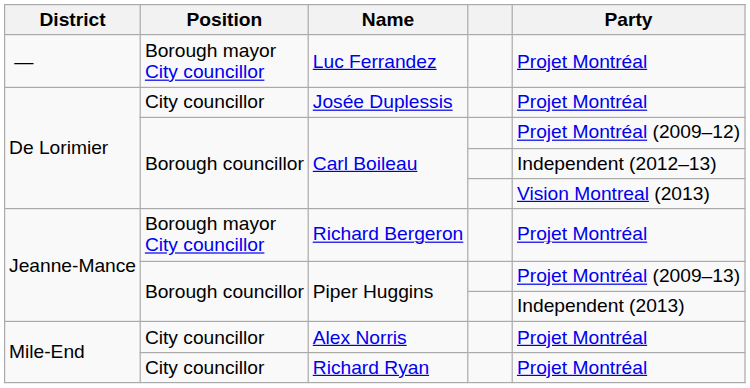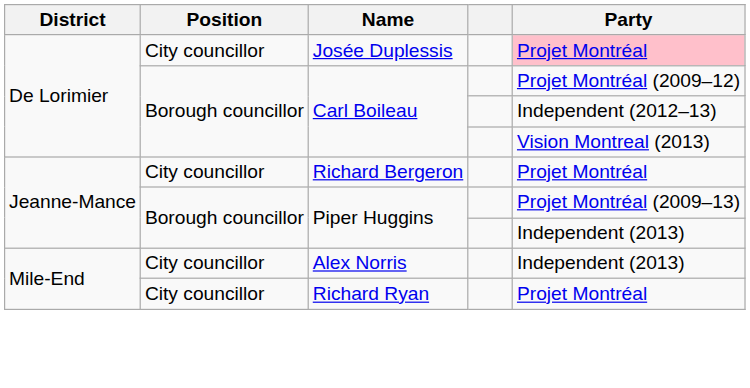 <table class="wikitable" border="1">
 <tr>
 <th>District</th>
 <th>Position</th>
 <th>Name</th>
 <th width="30px"> </th>
 <th>Party</th>
 </tr>
 <tr>
-<td> —</td>
-<td>Borough mayor<br><a href='#'>City councillor</a></td>
-<td><a href='#'>Luc Ferrandez</a></td>
-<td> </td>
-<td><a href='#'>Projet Montréal</a></td>
-</tr>
-<tr>
 <td rowspan=4>De Lorimier</td>
 <td>City councillor</td>
 <td><a href='#'>Josée Duplessis</a></td>
 <td> </td>
-<td><a href='#'>Projet Montréal</a></td>
+<td style="background: pink;"><a href='#'>Projet Montréal</a></td>
 </tr>
 <tr>
 <td rowspan=3>Borough councillor</td>
 <td rowspan=3><a href='#'>Carl Boileau</a></td>
 <td> </td>
 <td><a href='#'>Projet Montréal</a> (2009–12)</td>
 </tr>
 <tr>
 <td> </td>
 <td>Independent (2012–13)</td>
 </tr>
 <tr>
 <td> </td>
 <td><a href='#'>Vision Montreal</a> (2013)</td>
 </tr>
 <tr>
 <td rowspan=3>Jeanne-Mance</td>
-<td>Borough mayor<br><a href='#'>City councillor</a></td>
+<td>City councillor</td>
 <td><a href='#'>Richard Bergeron</a></td>
 <td> </td>
 <td><a href='#'>Projet Montréal</a></td>
 </tr>
 <tr>
 <td rowspan=2>Borough councillor</td>
 <td rowspan=2>Piper Huggins</td>
 <td> </td>
 <td><a href='#'>Projet Montréal</a> (2009–13)</td>
 </tr>
 <tr>
 <td> </td>
 <td>Independent (2013)</td>
 </tr>
 <tr>
 <td rowspan=2>Mile-End</td>
 <td>City councillor</td>
 <td><a href='#'>Alex Norris</a></td>
 <td> </td>
-<td><a href='#'>Projet Montréal</a></td>
+<td>Independent (2013)</td>
 </tr>
 <tr>
 <td>City councillor</td>
 <td><a href='#'>Richard Ryan</a></td>
 <td> </td>
 <td><a href='#'>Projet Montréal</a></td>
 </tr>
 </table>
